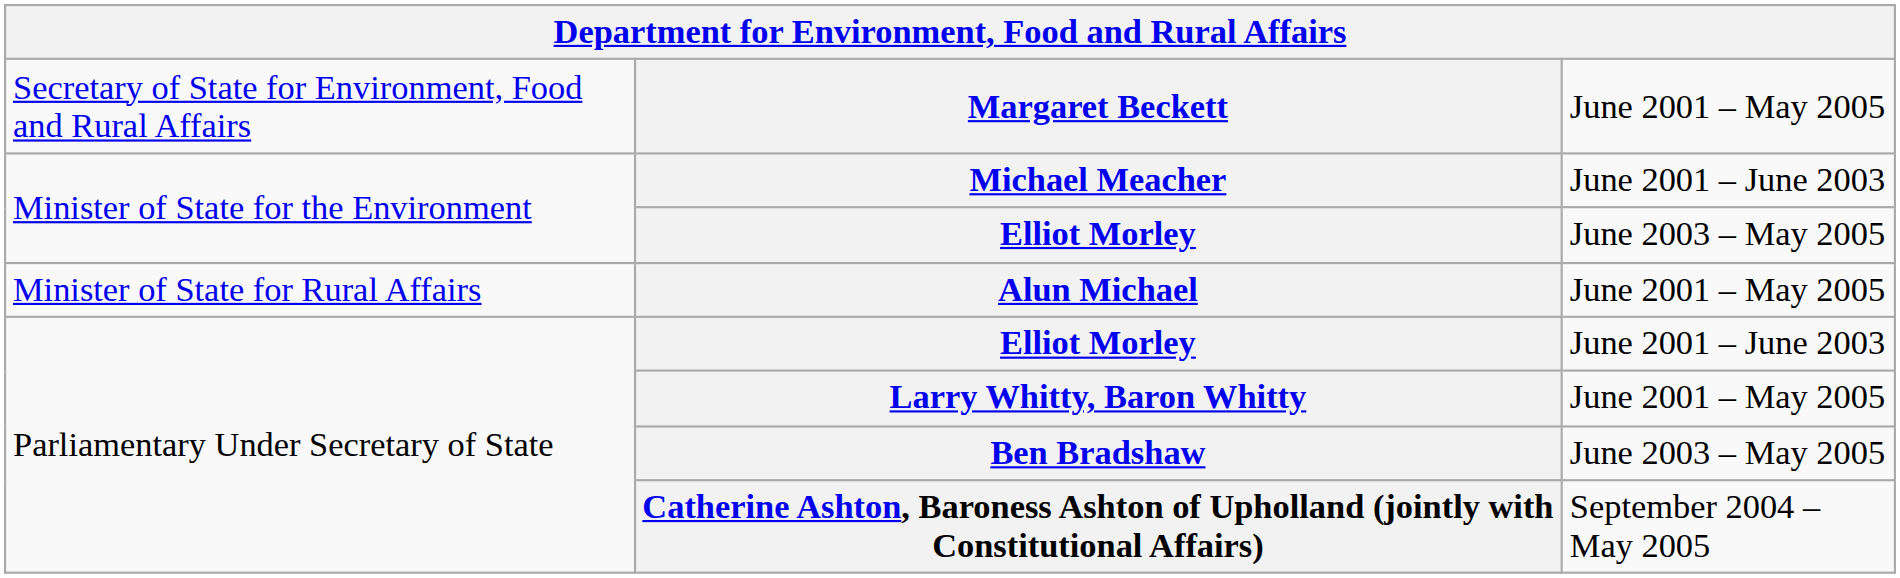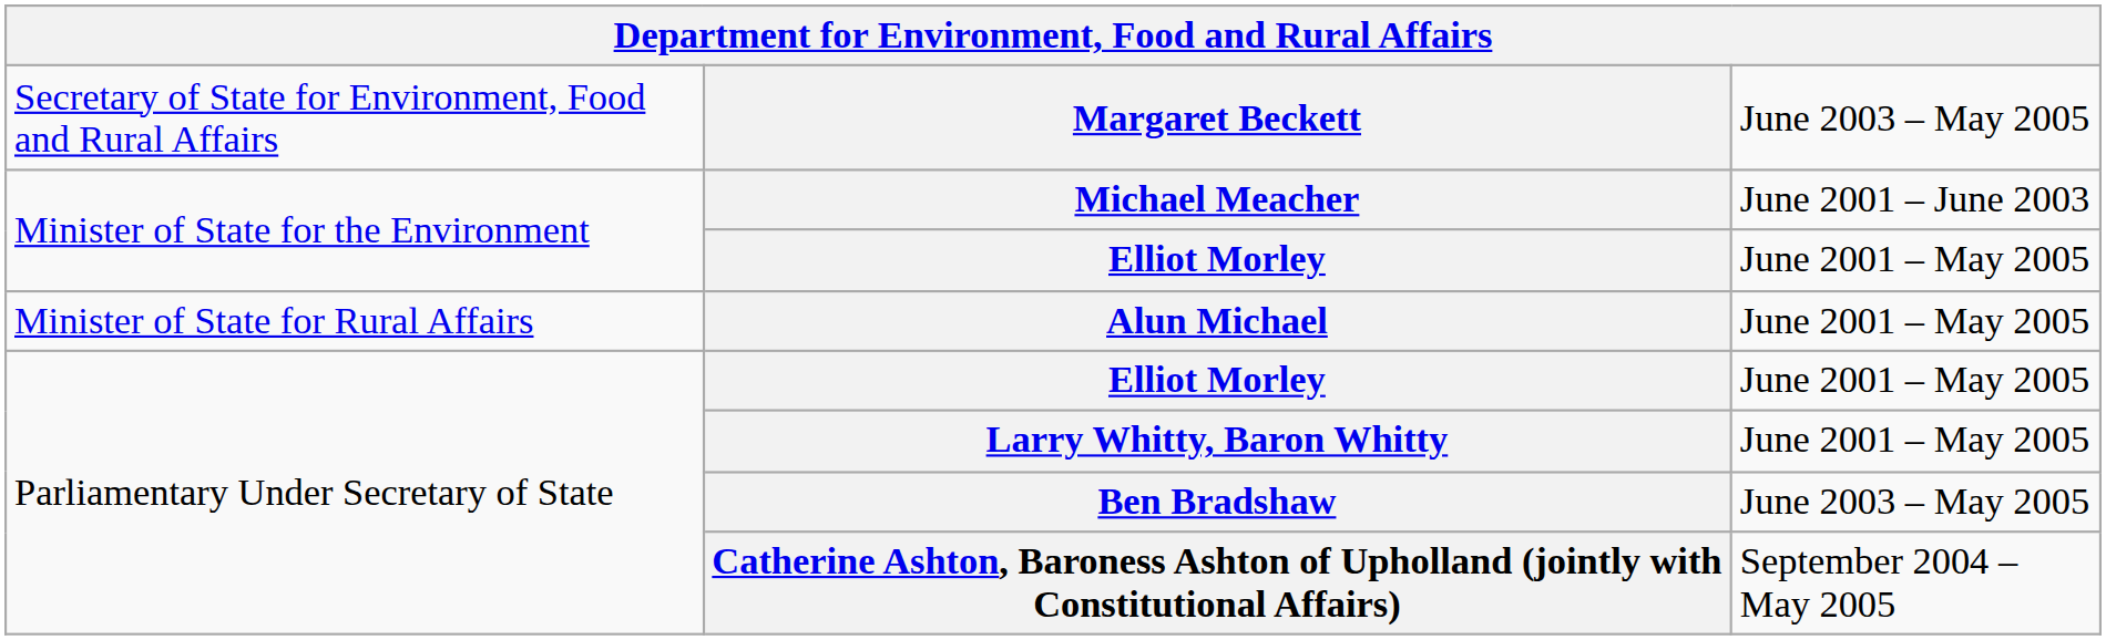 <table class="wikitable plainrowheaders" width=100% style="max-width:55em;">
 <tr>
 <th colspan=4><a href='#'>Department for Environment, Food and Rural Affairs</a></th>
 </tr>
 <tr>
 <td><a href='#'>Secretary of State for Environment, Food and Rural Affairs</a></td>
 <th scope="row" style="font-weight:bold;"><a href='#'>Margaret Beckett</a></th>
-<td>June 2001 – May 2005</td>
+<td>June 2003 – May 2005</td>
 </tr>
 <tr>
 <td rowspan="2"><a href='#'>Minister of State for the Environment</a></td>
 <th scope="row"><a href='#'>Michael Meacher</a></th>
 <td>June 2001 – June 2003</td>
 </tr>
 <tr>
 <th scope="row"><a href='#'>Elliot Morley</a></th>
-<td>June 2003 – May 2005</td>
+<td>June 2001 – May 2005</td>
 </tr>
 <tr>
 <td><a href='#'>Minister of State for Rural Affairs</a></td>
 <th scope="row"><a href='#'>Alun Michael</a></th>
 <td>June 2001 – May 2005</td>
 </tr>
 <tr>
 <td rowspan="4">Parliamentary Under Secretary of State</td>
 <th scope="row"><a href='#'>Elliot Morley</a></th>
-<td>June 2001 – June 2003</td>
+<td>June 2001 – May 2005</td>
 </tr>
 <tr>
 <th scope="row"><a href='#'>Larry Whitty, Baron Whitty</a></th>
 <td>June 2001 – May 2005</td>
 </tr>
 <tr>
 <th scope="row"><a href='#'>Ben Bradshaw</a></th>
 <td>June 2003 – May 2005</td>
 </tr>
 <tr>
 <th scope="row"><a href='#'>Catherine Ashton</a>, Baroness Ashton of Upholland (jointly with Constitutional Affairs)</th>
 <td>September 2004 – May 2005</td>
 </tr>
 </table>
